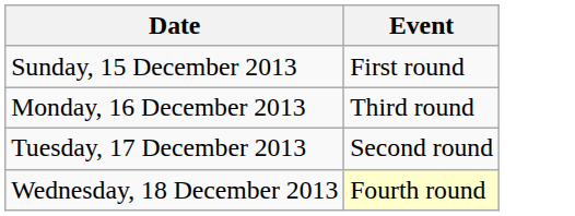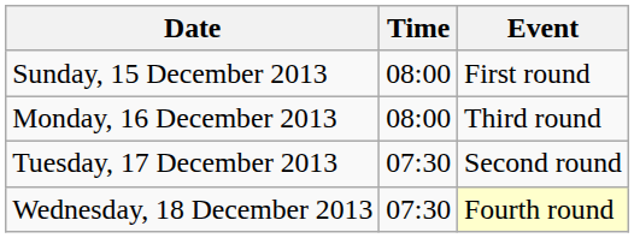 <table class = "wikitable">
 <tr>
 <th>Date</th>
+<th>Time</th>
 <th>Event</th>
 </tr>
 <tr>
 <td>Sunday, 15 December 2013</td>
+<td>08:00</td>
 <td>First round</td>
 </tr>
 <tr>
 <td>Monday, 16 December 2013</td>
+<td>08:00</td>
 <td>Third round</td>
 </tr>
 <tr>
 <td>Tuesday, 17 December 2013</td>
+<td>07:30</td>
 <td>Second round</td>
 </tr>
 <tr>
 <td>Wednesday, 18 December 2013</td>
+<td>07:30</td>
 <td style="background:#ffffcc;">Fourth round</td>
 </tr>
 </table>
